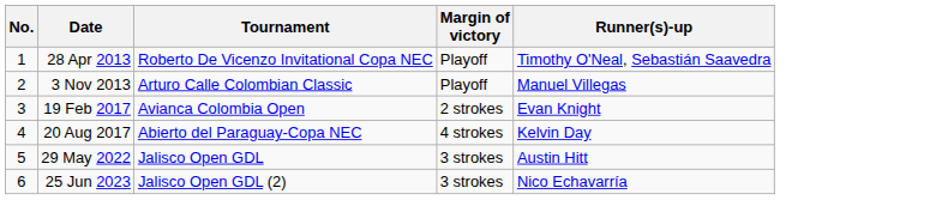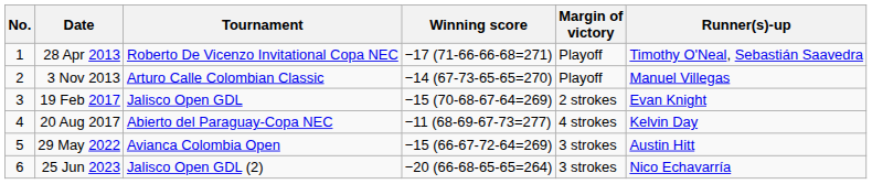 <table class="wikitable" style="font-size:95%;">
 <tr>
 <th>No.</th>
 <th>Date</th>
 <th>Tournament</th>
+<th>Winning score</th>
 <th>Margin of<br>victory</th>
 <th>Runner(s)-up</th>
 </tr>
 <tr>
 <td align=center>1</td>
 <td align=right>28 Apr <a href='#'>2013</a></td>
 <td><a href='#'>Roberto De Vicenzo Invitational Copa NEC</a></td>
+<td>−17 (71-66-66-68=271)</td>
 <td>Playoff</td>
 <td> <a href='#'>Timothy O'Neal</a>,  <a href='#'>Sebastián Saavedra</a></td>
 </tr>
 <tr>
 <td align=center>2</td>
 <td align=right>3 Nov 2013</td>
 <td><a href='#'>Arturo Calle Colombian Classic</a></td>
+<td>−14 (67-73-65-65=270)</td>
 <td>Playoff</td>
 <td> <a href='#'>Manuel Villegas</a></td>
 </tr>
 <tr>
 <td align=center>3</td>
 <td align=right>19 Feb <a href='#'>2017</a></td>
-<td><a href='#'>Avianca Colombia Open</a></td>
+<td><a href='#'>Jalisco Open GDL</a></td>
+<td>−15 (70-68-67-64=269)</td>
 <td>2 strokes</td>
 <td> <a href='#'>Evan Knight</a></td>
 </tr>
 <tr>
 <td align=center>4</td>
 <td align=right>20 Aug 2017</td>
 <td><a href='#'>Abierto del Paraguay-Copa NEC</a></td>
+<td>−11 (68-69-67-73=277)</td>
 <td>4 strokes</td>
 <td> <a href='#'>Kelvin Day</a></td>
 </tr>
 <tr>
 <td align=center>5</td>
 <td align=right>29 May <a href='#'>2022</a></td>
-<td><a href='#'>Jalisco Open GDL</a></td>
+<td><a href='#'>Avianca Colombia Open</a></td>
+<td>−15 (66-67-72-64=269)</td>
 <td>3 strokes</td>
 <td> <a href='#'>Austin Hitt</a></td>
 </tr>
 <tr>
 <td align=center>6</td>
 <td align=right>25 Jun <a href='#'>2023</a></td>
 <td><a href='#'>Jalisco Open GDL</a> (2)</td>
+<td>−20 (66-68-65-65=264)</td>
 <td>3 strokes</td>
 <td> <a href='#'>Nico Echavarría</a></td>
 </tr>
 </table>
